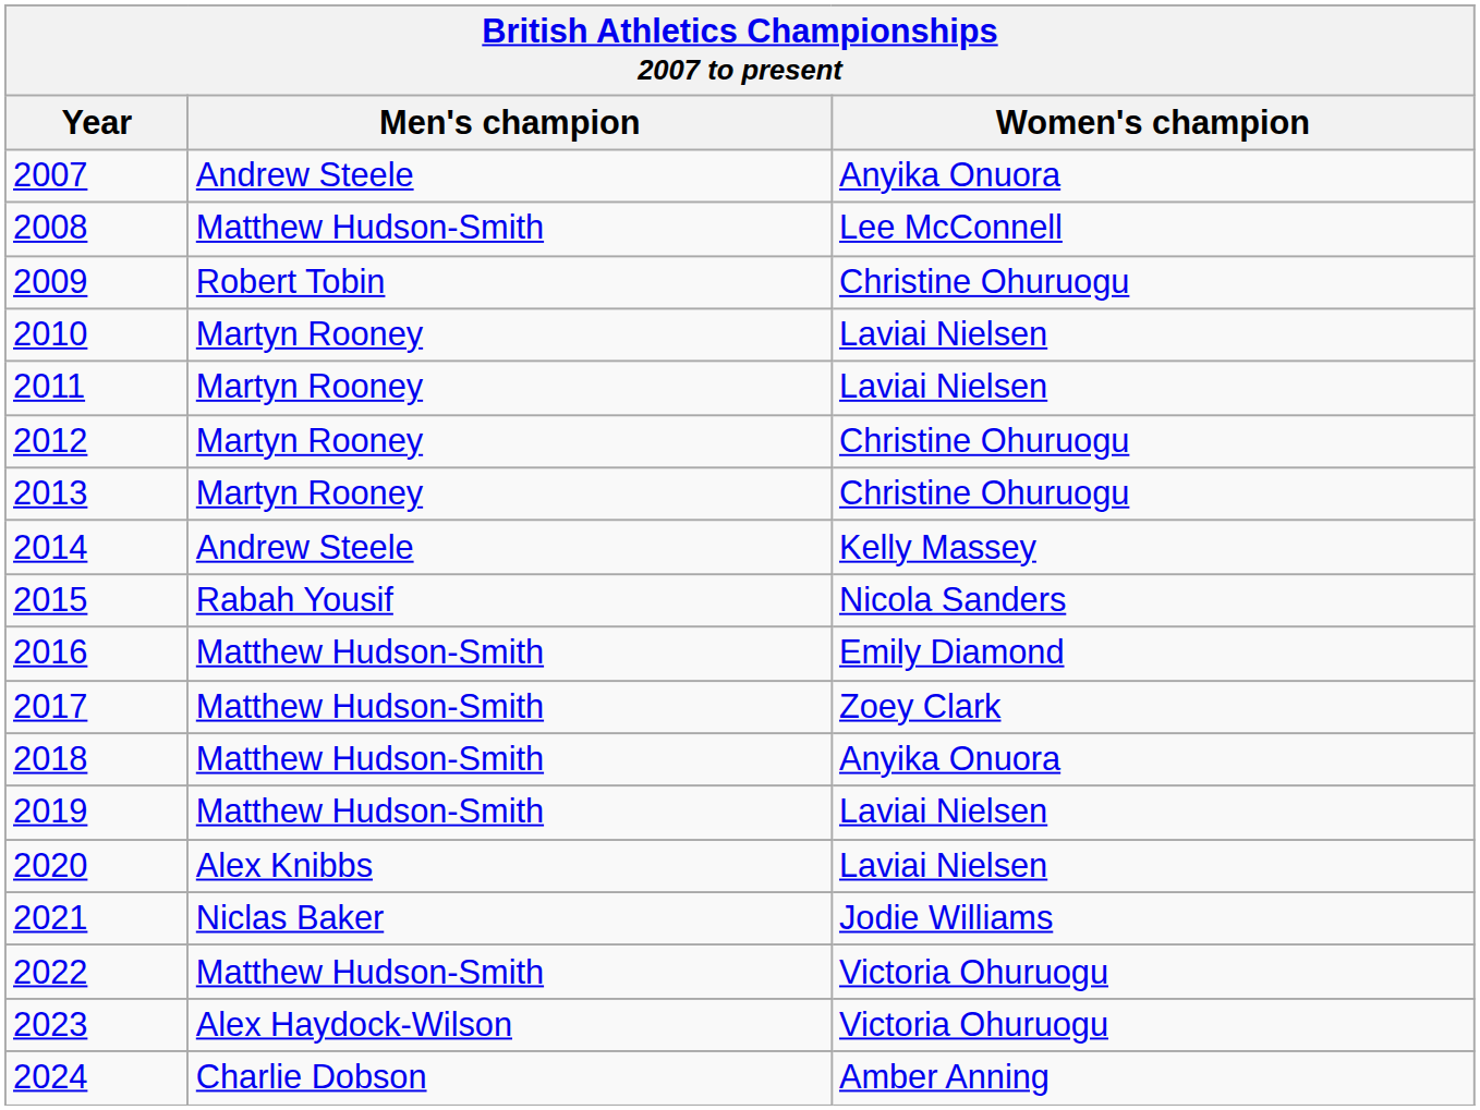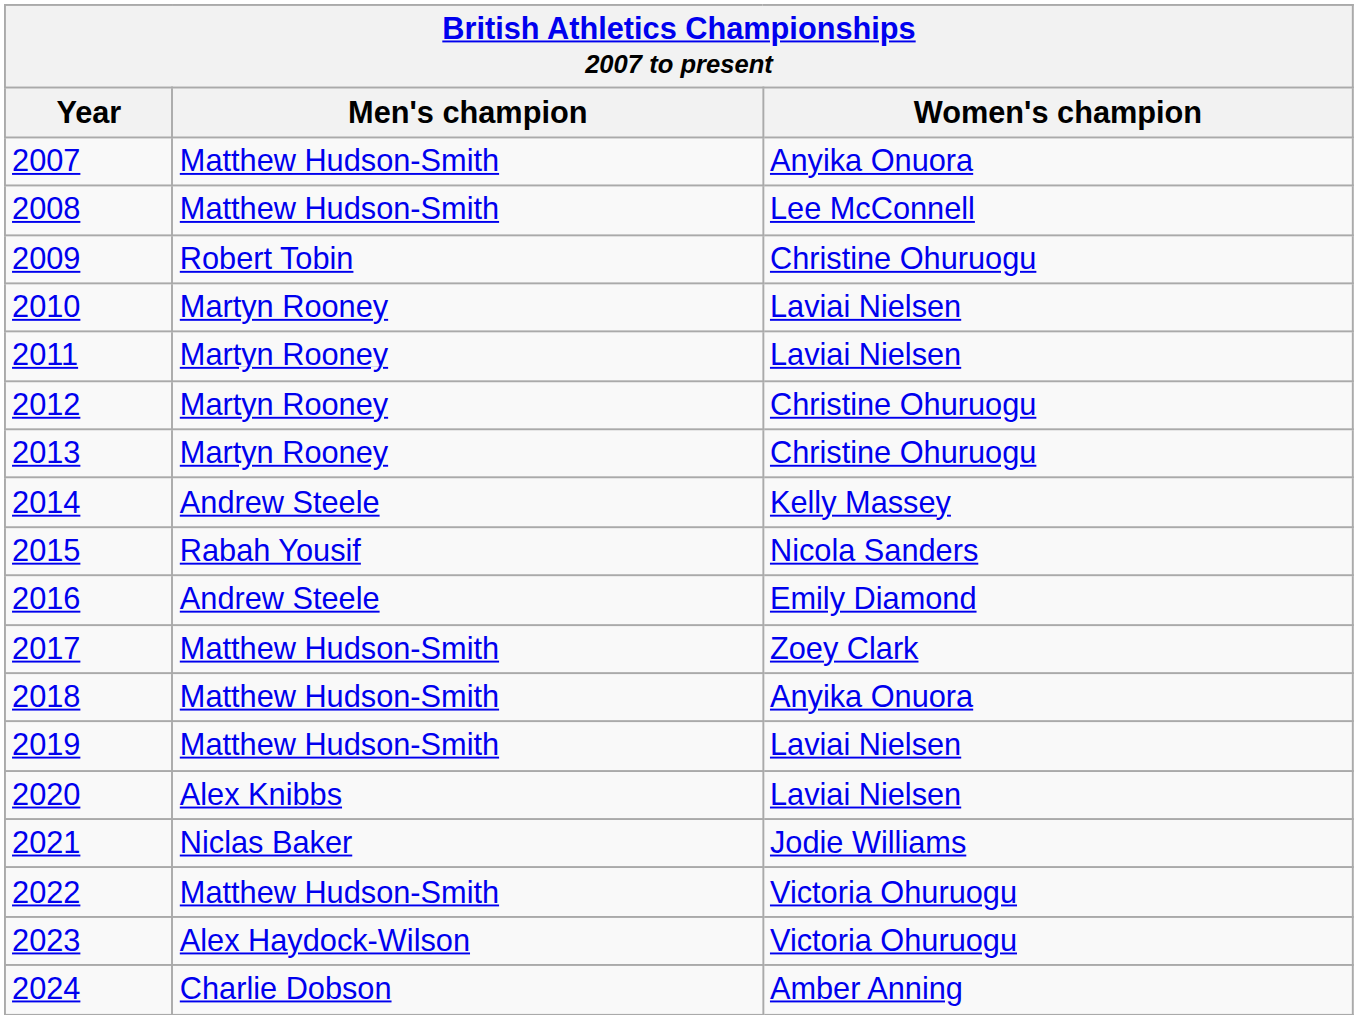 <table class="wikitable">
 <tr>
 <th colspan="3"><a href='#'>British Athletics Championships</a><br><em><small>2007 to present</small></em></th>
 </tr>
 <tr>
 <th width=80>Year</th>
 <th width=300>Men's champion</th>
 <th width=300>Women's champion</th>
 </tr>
 <tr>
 <td><a href='#'>2007</a></td>
-<td><a href='#'>Andrew Steele</a></td>
+<td><a href='#'>Matthew Hudson-Smith</a></td>
 <td><a href='#'>Anyika Onuora</a></td>
 </tr>
 <tr>
 <td><a href='#'>2008</a></td>
 <td><a href='#'>Matthew Hudson-Smith</a></td>
 <td><a href='#'>Lee McConnell</a></td>
 </tr>
 <tr>
 <td><a href='#'>2009</a></td>
 <td><a href='#'>Robert Tobin</a></td>
 <td><a href='#'>Christine Ohuruogu</a></td>
 </tr>
 <tr>
 <td><a href='#'>2010</a></td>
 <td><a href='#'>Martyn Rooney</a></td>
 <td><a href='#'>Laviai Nielsen</a></td>
 </tr>
 <tr>
 <td><a href='#'>2011</a></td>
 <td><a href='#'>Martyn Rooney</a></td>
 <td><a href='#'>Laviai Nielsen</a></td>
 </tr>
 <tr>
 <td><a href='#'>2012</a></td>
 <td><a href='#'>Martyn Rooney</a></td>
 <td><a href='#'>Christine Ohuruogu</a></td>
 </tr>
 <tr>
 <td><a href='#'>2013</a></td>
 <td><a href='#'>Martyn Rooney</a></td>
 <td><a href='#'>Christine Ohuruogu</a></td>
 </tr>
 <tr>
 <td><a href='#'>2014</a></td>
 <td><a href='#'>Andrew Steele</a></td>
 <td><a href='#'>Kelly Massey</a></td>
 </tr>
 <tr>
 <td><a href='#'>2015</a></td>
 <td><a href='#'>Rabah Yousif</a></td>
 <td><a href='#'>Nicola Sanders</a></td>
 </tr>
 <tr>
 <td><a href='#'>2016</a></td>
-<td><a href='#'>Matthew Hudson-Smith</a></td>
+<td><a href='#'>Andrew Steele</a></td>
 <td><a href='#'>Emily Diamond</a></td>
 </tr>
 <tr>
 <td><a href='#'>2017</a></td>
 <td><a href='#'>Matthew Hudson-Smith</a></td>
 <td><a href='#'>Zoey Clark</a></td>
 </tr>
 <tr>
 <td><a href='#'>2018</a></td>
 <td><a href='#'>Matthew Hudson-Smith</a></td>
 <td><a href='#'>Anyika Onuora</a></td>
 </tr>
 <tr>
 <td><a href='#'>2019</a></td>
 <td><a href='#'>Matthew Hudson-Smith</a></td>
 <td><a href='#'>Laviai Nielsen</a></td>
 </tr>
 <tr>
 <td><a href='#'>2020</a></td>
 <td><a href='#'>Alex Knibbs</a></td>
 <td><a href='#'>Laviai Nielsen</a></td>
 </tr>
 <tr>
 <td><a href='#'>2021</a></td>
 <td><a href='#'>Niclas Baker</a></td>
 <td><a href='#'>Jodie Williams</a></td>
 </tr>
 <tr>
 <td><a href='#'>2022</a></td>
 <td><a href='#'>Matthew Hudson-Smith</a></td>
 <td><a href='#'>Victoria Ohuruogu</a></td>
 </tr>
 <tr>
 <td><a href='#'>2023</a></td>
 <td><a href='#'>Alex Haydock-Wilson</a></td>
 <td><a href='#'>Victoria Ohuruogu</a></td>
 </tr>
 <tr>
 <td><a href='#'>2024</a></td>
 <td><a href='#'>Charlie Dobson</a></td>
 <td><a href='#'>Amber Anning</a></td>
 </tr>
 </table>
